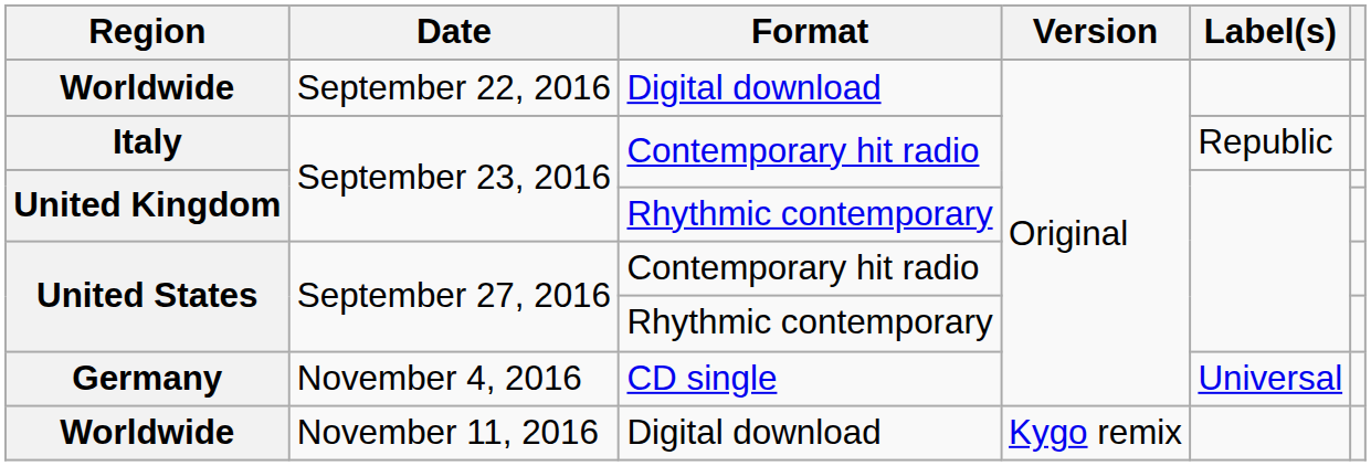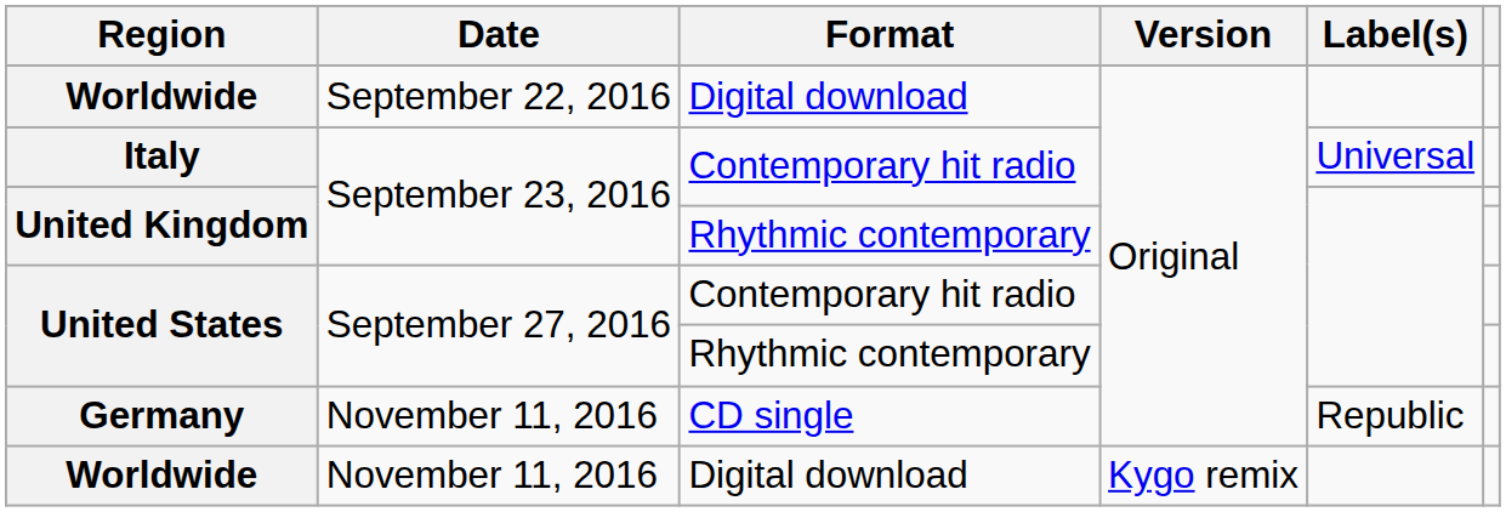 <table class="wikitable sortable plainrowheaders">
 <tr>
 <th scope="col">Region</th>
 <th scope="col">Date</th>
 <th scope="col">Format</th>
 <th scope="col">Version</th>
 <th scope="col">Label(s)</th>
 <th scope="col"></th>
 </tr>
 <tr>
 <th scope="row">Worldwide</th>
 <td>September 22, 2016</td>
 <td><a href='#'>Digital download</a></td>
 <td rowspan="7">Original</td>
 <td></td>
 <td style="text-align:center;"></td>
 </tr>
 <tr>
 <th scope="row">Italy</th>
 <td rowspan="3">September 23, 2016</td>
 <td rowspan="2"><a href='#'>Contemporary hit radio</a></td>
-<td>Republic</td>
+<td><a href='#'>Universal</a></td>
 <td style="text-align:center;"></td>
 </tr>
 <tr>
 <th scope="row" rowspan="2">United Kingdom</th>
 <td rowspan="4"></td>
 <td style="text-align:center;"></td>
 </tr>
 <tr>
 <td><a href='#'>Rhythmic contemporary</a></td>
 <td style="text-align:center;"></td>
 </tr>
 <tr>
 <th scope="row" rowspan="2">United States</th>
 <td rowspan="2">September 27, 2016</td>
 <td>Contemporary hit radio</td>
 <td style="text-align:center;"></td>
 </tr>
 <tr>
 <td>Rhythmic contemporary</td>
 <td style="text-align:center;"></td>
 </tr>
 <tr>
 <th scope="row">Germany</th>
-<td>November 4, 2016</td>
+<td>November 11, 2016</td>
 <td><a href='#'>CD single</a></td>
-<td><a href='#'>Universal</a></td>
+<td>Republic</td>
 <td style="text-align:center;"></td>
 </tr>
 <tr>
 <th scope="row">Worldwide</th>
 <td>November 11, 2016</td>
 <td>Digital download</td>
 <td><a href='#'>Kygo</a> remix</td>
 <td></td>
 <td style="text-align:center;"></td>
 </tr>
 </table>
